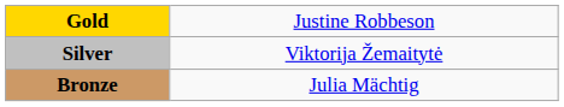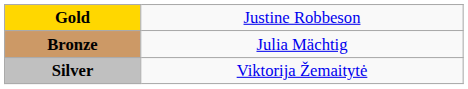 <table class="wikitable" style="text-align:center; " width="35%">
 <tr>
 <td bgcolor="gold"><strong>Gold</strong></td>
 <td><a href='#'>Justine Robbeson</a><br>  <small><em></em></small></td>
 </tr>
 <tr>
+<td bgcolor="CC9966"><strong>Bronze</strong></td>
+<td><a href='#'>Julia Mächtig</a><br>  <small><em></em></small></td>
+</tr>
+<tr>
 <td bgcolor="silver"><strong>Silver</strong></td>
 <td><a href='#'>Viktorija Žemaitytė</a><br>  <small><em></em></small></td>
 </tr>
-<tr>
-<td bgcolor="CC9966"><strong>Bronze</strong></td>
-<td><a href='#'>Julia Mächtig</a><br>  <small><em></em></small></td>
-</tr>
 </table>
